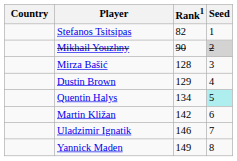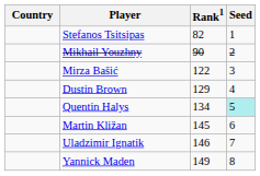 <table class="sortable wikitable">
 <tr>
 <th width="70">Country</th>
 <th width="175">Player</th>
 <th>Rank<sup>1</sup></th>
 <th>Seed</th>
 </tr>
 <tr>
 <td></td>
 <td><a href='#'>Stefanos Tsitsipas</a></td>
 <td>82</td>
 <td>1</td>
 </tr>
 <tr>
 <td><s></s></td>
 <td><s><a href='#'>Mikhail Youzhny</a></s></td>
 <td><s>90</s></td>
-<td style="background: lightgrey;"><s>2</s></td>
+<td><s>2</s></td>
 </tr>
 <tr>
 <td></td>
 <td><a href='#'>Mirza Bašić</a></td>
-<td>128</td>
+<td>122</td>
 <td>3</td>
 </tr>
 <tr>
 <td></td>
 <td><a href='#'>Dustin Brown</a></td>
 <td>129</td>
 <td>4</td>
 </tr>
 <tr>
 <td></td>
 <td><a href='#'>Quentin Halys</a></td>
 <td>134</td>
 <td style="background: paleturquoise;">5</td>
 </tr>
 <tr>
 <td></td>
 <td><a href='#'>Martin Kližan</a></td>
-<td>142</td>
+<td>145</td>
 <td>6</td>
 </tr>
 <tr>
 <td></td>
 <td><a href='#'>Uladzimir Ignatik</a></td>
 <td>146</td>
 <td>7</td>
 </tr>
 <tr>
 <td></td>
 <td><a href='#'>Yannick Maden</a></td>
 <td>149</td>
 <td>8</td>
 </tr>
 </table>
